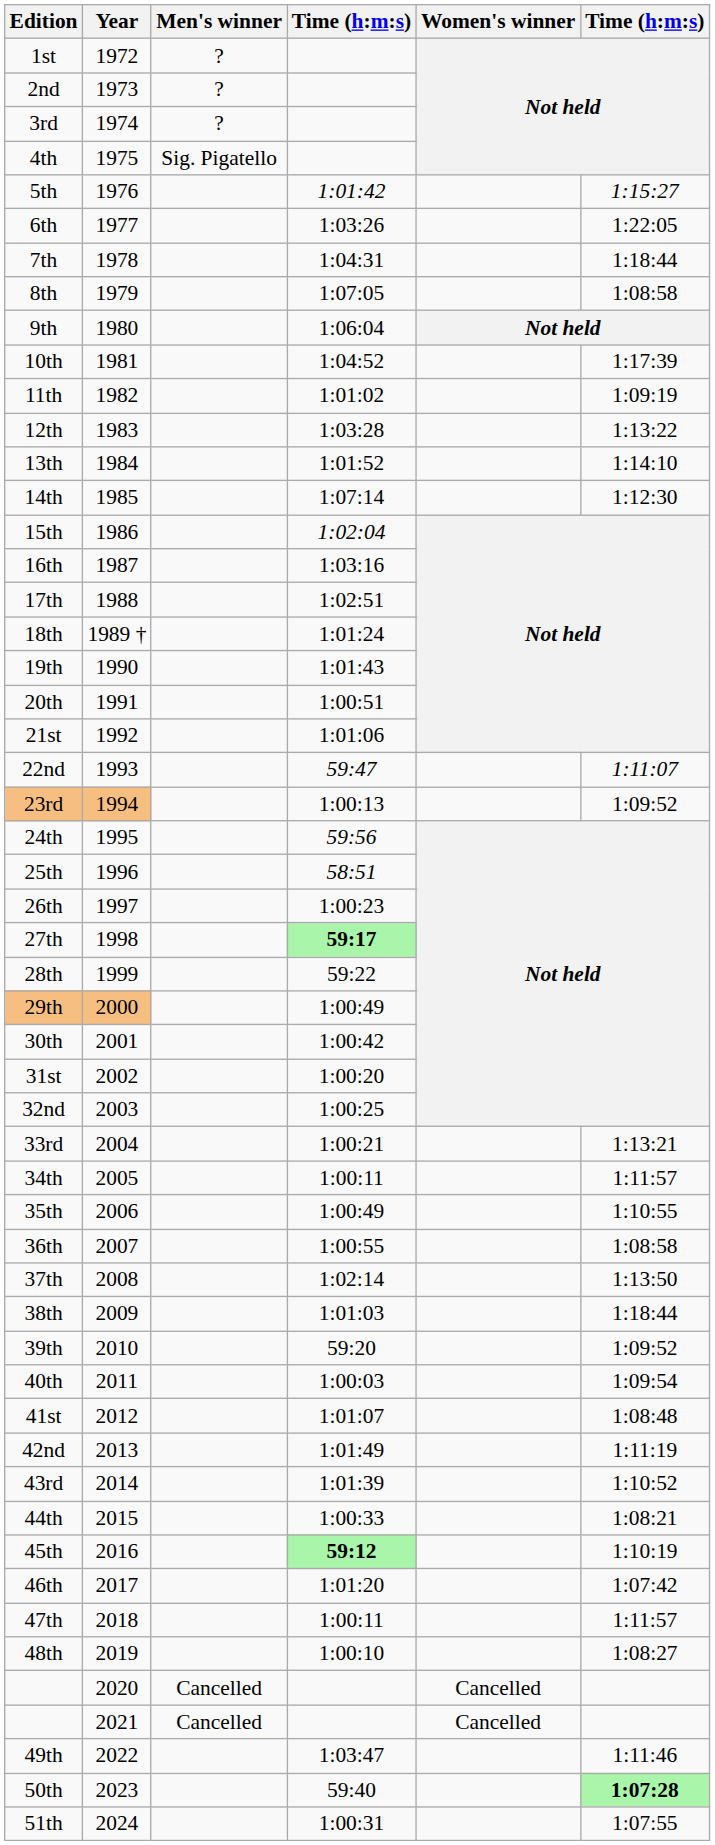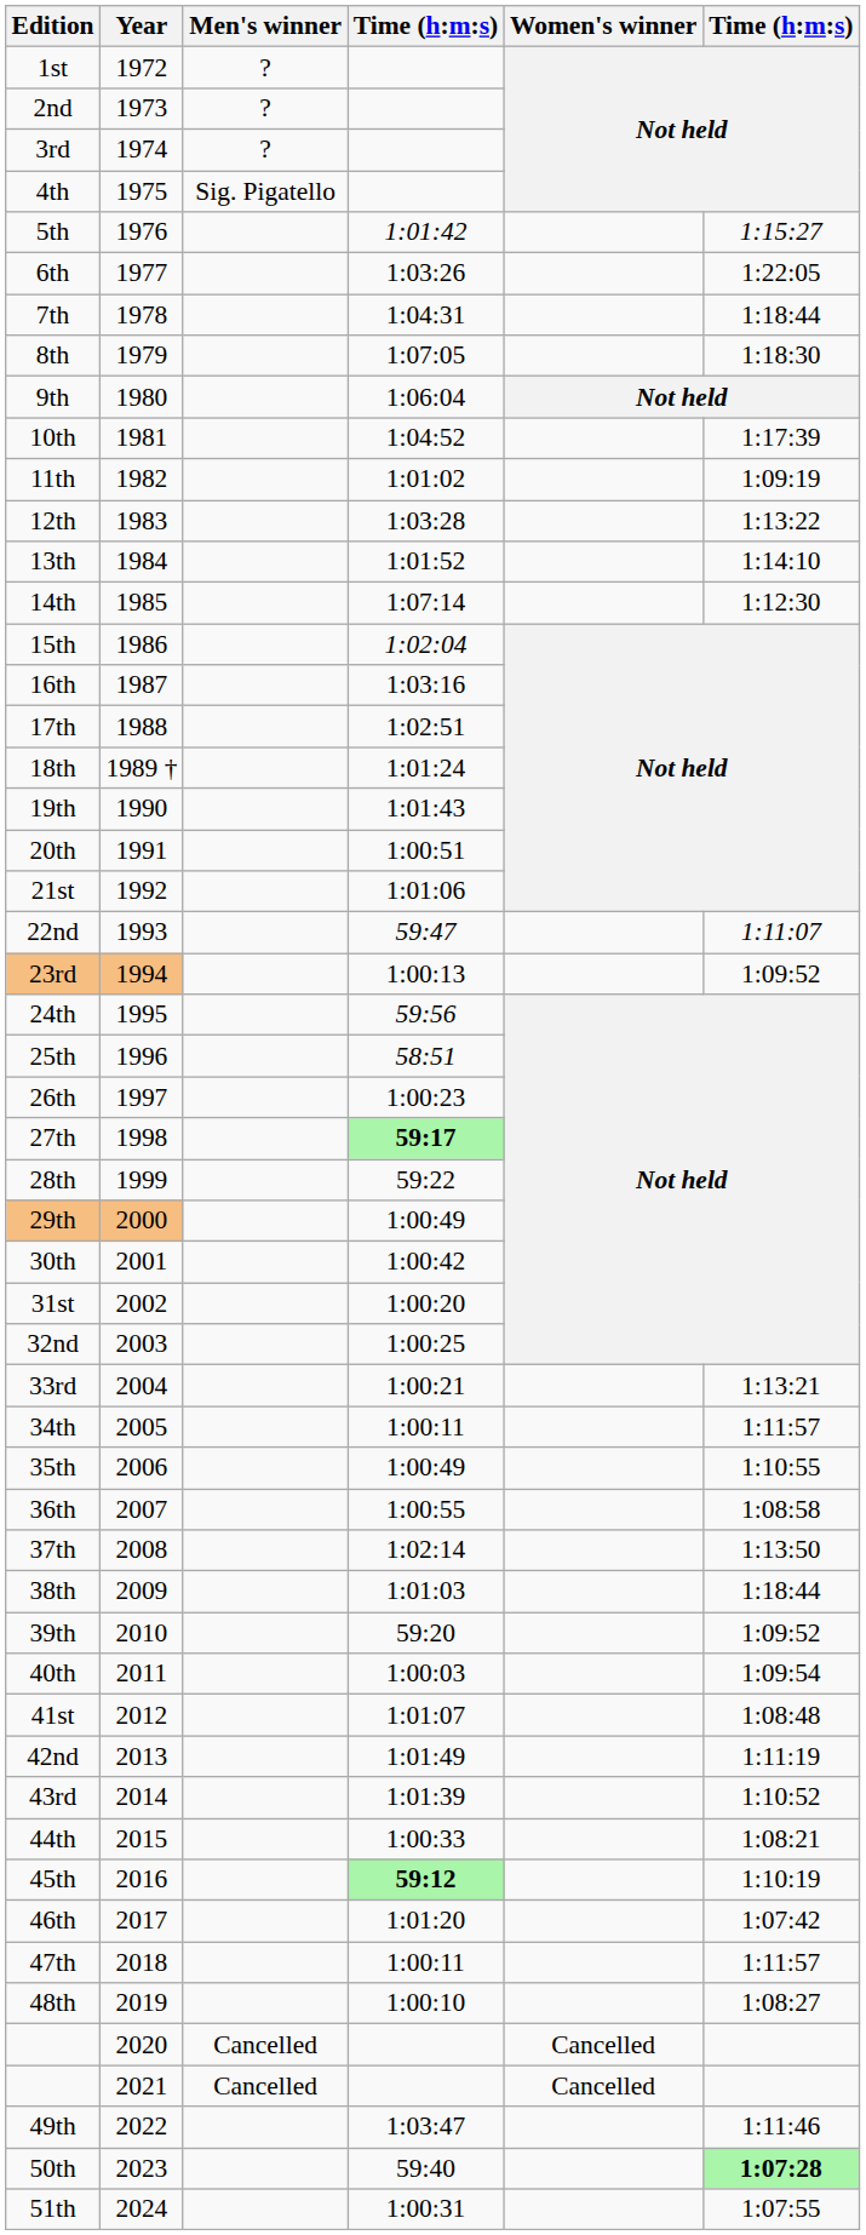 <table class="wikitable" style="text-align:center">
 <tr>
 <th>Edition</th>
 <th>Year</th>
 <th>Men's winner</th>
 <th>Time (<a href='#'>h</a>:<a href='#'>m</a>:<a href='#'>s</a>)</th>
 <th>Women's winner</th>
 <th>Time (<a href='#'>h</a>:<a href='#'>m</a>:<a href='#'>s</a>)</th>
 </tr>
 <tr>
 <td>1st</td>
 <td>1972</td>
 <td>?</td>
 <td></td>
 <th colspan=2 rowspan=4><em>Not held</em></th>
 </tr>
 <tr>
 <td>2nd</td>
 <td>1973</td>
 <td>?</td>
 <td></td>
 </tr>
 <tr>
 <td>3rd</td>
 <td>1974</td>
 <td>?</td>
 <td></td>
 </tr>
 <tr>
 <td>4th</td>
 <td>1975</td>
 <td align=center>Sig. Pigatello</td>
 <td></td>
 </tr>
 <tr>
 <td>5th</td>
 <td>1976</td>
 <td align=left></td>
 <td><em>1:01:42</em></td>
 <td align=left></td>
 <td><em>1:15:27</em></td>
 </tr>
 <tr>
 <td>6th</td>
 <td>1977</td>
 <td align=left></td>
 <td>1:03:26</td>
 <td align=left></td>
 <td>1:22:05</td>
 </tr>
 <tr>
 <td>7th</td>
 <td>1978</td>
 <td align=left></td>
 <td>1:04:31</td>
 <td align=left></td>
 <td>1:18:44</td>
 </tr>
 <tr>
 <td>8th</td>
 <td>1979</td>
 <td align=left></td>
 <td>1:07:05</td>
 <td align=left></td>
-<td>1:08:58</td>
+<td>1:18:30</td>
 </tr>
 <tr>
 <td>9th</td>
 <td>1980</td>
 <td align=left></td>
 <td>1:06:04</td>
 <th colspan=2><em>Not held</em></th>
 </tr>
 <tr>
 <td>10th</td>
 <td>1981</td>
 <td align=left></td>
 <td>1:04:52</td>
 <td align=left></td>
 <td>1:17:39</td>
 </tr>
 <tr>
 <td>11th</td>
 <td>1982</td>
 <td align=left></td>
 <td>1:01:02</td>
 <td align=left></td>
 <td>1:09:19</td>
 </tr>
 <tr>
 <td>12th</td>
 <td>1983</td>
 <td align=left></td>
 <td>1:03:28</td>
 <td align=left></td>
 <td>1:13:22</td>
 </tr>
 <tr>
 <td>13th</td>
 <td>1984</td>
 <td align=left></td>
 <td>1:01:52</td>
 <td align=left></td>
 <td>1:14:10</td>
 </tr>
 <tr>
 <td>14th</td>
 <td>1985</td>
 <td align=left></td>
 <td>1:07:14</td>
 <td align=left></td>
 <td>1:12:30</td>
 </tr>
 <tr>
 <td>15th</td>
 <td>1986</td>
 <td align=left></td>
 <td><em>1:02:04</em></td>
 <th colspan=2 rowspan=7><em>Not held</em></th>
 </tr>
 <tr>
 <td>16th</td>
 <td>1987</td>
 <td align=left></td>
 <td>1:03:16</td>
 </tr>
 <tr>
 <td>17th</td>
 <td>1988</td>
 <td align=left></td>
 <td>1:02:51</td>
 </tr>
 <tr>
 <td>18th</td>
 <td>1989 †</td>
 <td align=left></td>
 <td>1:01:24</td>
 </tr>
 <tr>
 <td>19th</td>
 <td>1990</td>
 <td align=left></td>
 <td>1:01:43</td>
 </tr>
 <tr>
 <td>20th</td>
 <td>1991</td>
 <td align=left></td>
 <td>1:00:51</td>
 </tr>
 <tr>
 <td>21st</td>
 <td>1992</td>
 <td align=left></td>
 <td>1:01:06</td>
 </tr>
 <tr>
 <td>22nd</td>
 <td>1993</td>
 <td align=left></td>
 <td><em>59:47</em></td>
 <td align=left></td>
 <td><em>1:11:07</em></td>
 </tr>
 <tr>
 <td bgcolor=#F7BE81>23rd</td>
 <td bgcolor=#F7BE81>1994</td>
 <td align=left></td>
 <td>1:00:13</td>
 <td align=left></td>
 <td>1:09:52</td>
 </tr>
 <tr>
 <td>24th</td>
 <td>1995</td>
 <td align=left></td>
 <td><em>59:56</em></td>
 <th colspan=2 rowspan=9><em>Not held</em></th>
 </tr>
 <tr>
 <td>25th</td>
 <td>1996</td>
 <td align=left></td>
 <td><em>58:51</em></td>
 </tr>
 <tr>
 <td>26th</td>
 <td>1997</td>
 <td align=left></td>
 <td>1:00:23</td>
 </tr>
 <tr>
 <td>27th</td>
 <td>1998</td>
 <td align=left></td>
 <td bgcolor=#A9F5A9><strong>59:17</strong></td>
 </tr>
 <tr>
 <td>28th</td>
 <td>1999</td>
 <td align=left></td>
 <td>59:22</td>
 </tr>
 <tr>
 <td bgcolor=#F7BE81>29th</td>
 <td bgcolor=#F7BE81>2000</td>
 <td align=left></td>
 <td>1:00:49</td>
 </tr>
 <tr>
 <td>30th</td>
 <td>2001</td>
 <td align=left></td>
 <td>1:00:42</td>
 </tr>
 <tr>
 <td>31st</td>
 <td>2002</td>
 <td align=left></td>
 <td>1:00:20</td>
 </tr>
 <tr>
 <td>32nd</td>
 <td>2003</td>
 <td align=left></td>
 <td>1:00:25</td>
 </tr>
 <tr>
 <td>33rd</td>
 <td>2004</td>
 <td align=left></td>
 <td>1:00:21</td>
 <td align=left></td>
 <td>1:13:21</td>
 </tr>
 <tr>
 <td>34th</td>
 <td>2005</td>
 <td align=left></td>
 <td>1:00:11</td>
 <td align=left></td>
 <td>1:11:57</td>
 </tr>
 <tr>
 <td>35th</td>
 <td>2006</td>
 <td align=left></td>
 <td>1:00:49</td>
 <td align=left></td>
 <td>1:10:55</td>
 </tr>
 <tr>
 <td>36th</td>
 <td>2007</td>
 <td align=left></td>
 <td>1:00:55</td>
 <td align=left></td>
 <td>1:08:58</td>
 </tr>
 <tr>
 <td>37th</td>
 <td>2008</td>
 <td align=left></td>
 <td>1:02:14</td>
 <td align=left></td>
 <td>1:13:50</td>
 </tr>
 <tr>
 <td>38th</td>
 <td>2009</td>
 <td align=left></td>
 <td>1:01:03</td>
 <td align=left></td>
 <td>1:18:44</td>
 </tr>
 <tr>
 <td>39th</td>
 <td>2010</td>
 <td align=left></td>
 <td>59:20</td>
 <td align=left></td>
 <td>1:09:52</td>
 </tr>
 <tr>
 <td>40th</td>
 <td>2011</td>
 <td align=left></td>
 <td>1:00:03</td>
 <td align=left></td>
 <td>1:09:54</td>
 </tr>
 <tr>
 <td>41st</td>
 <td>2012</td>
 <td align=left></td>
 <td>1:01:07</td>
 <td align=left></td>
 <td>1:08:48</td>
 </tr>
 <tr>
 <td>42nd</td>
 <td>2013</td>
 <td align=left></td>
 <td>1:01:49</td>
 <td align=left></td>
 <td>1:11:19</td>
 </tr>
 <tr>
 <td>43rd</td>
 <td>2014</td>
 <td align=left></td>
 <td>1:01:39</td>
 <td align=left></td>
 <td>1:10:52</td>
 </tr>
 <tr>
 <td>44th</td>
 <td>2015</td>
 <td align=left></td>
 <td>1:00:33</td>
 <td align=left></td>
 <td>1:08:21</td>
 </tr>
 <tr>
 <td>45th</td>
 <td>2016</td>
 <td align=left></td>
 <td bgcolor=#A9F5A9><strong>59:12</strong></td>
 <td align=left></td>
 <td>1:10:19</td>
 </tr>
 <tr>
 <td>46th</td>
 <td>2017</td>
 <td align=left></td>
 <td>1:01:20</td>
 <td align=left></td>
 <td>1:07:42</td>
 </tr>
 <tr>
 <td>47th</td>
 <td>2018</td>
 <td align=left></td>
 <td>1:00:11</td>
 <td align=left></td>
 <td>1:11:57</td>
 </tr>
 <tr>
 <td>48th</td>
 <td>2019</td>
 <td align=left></td>
 <td>1:00:10</td>
 <td align=left></td>
 <td>1:08:27</td>
 </tr>
 <tr>
 <td></td>
 <td>2020</td>
 <td>Cancelled</td>
 <td></td>
 <td>Cancelled</td>
 <td></td>
 </tr>
 <tr>
 <td></td>
 <td>2021</td>
 <td>Cancelled</td>
 <td></td>
 <td>Cancelled</td>
 </tr>
 <tr>
 <td>49th</td>
 <td>2022 </td>
 <td align=left></td>
 <td>1:03:47</td>
 <td align=left></td>
 <td>1:11:46</td>
 </tr>
 <tr>
 <td>50th</td>
 <td>2023</td>
 <td align=left></td>
 <td>59:40</td>
 <td align=left></td>
 <td bgcolor=#A9F5A9><strong>1:07:28</strong></td>
 </tr>
 <tr>
 <td>51th</td>
 <td>2024</td>
 <td align=left></td>
 <td>1:00:31</td>
 <td align=left></td>
 <td>1:07:55</td>
 </tr>
 </table>
